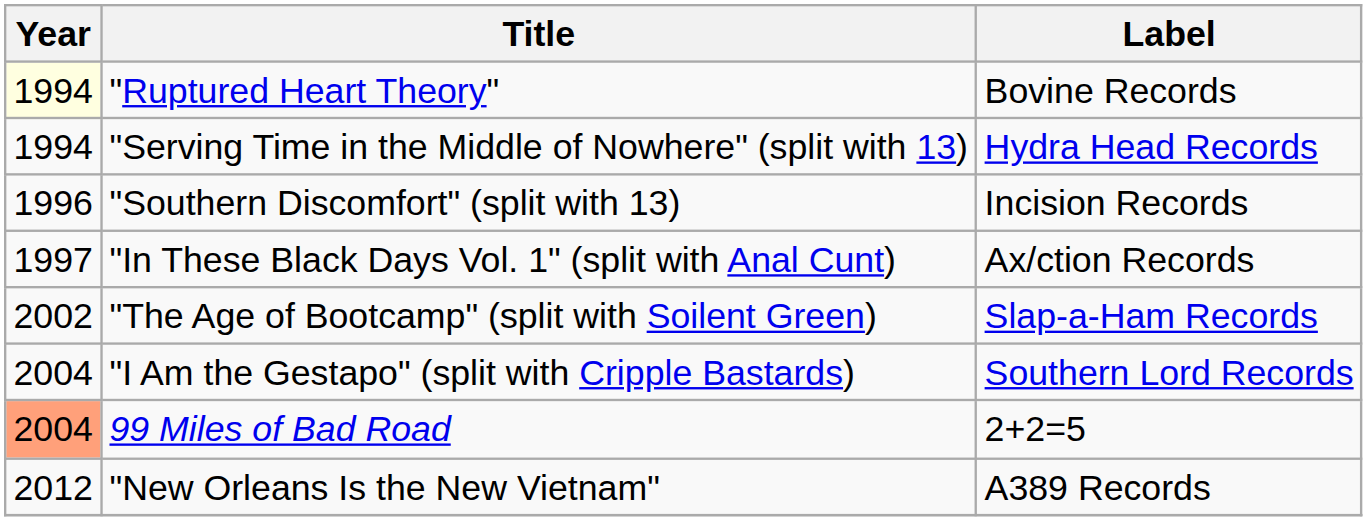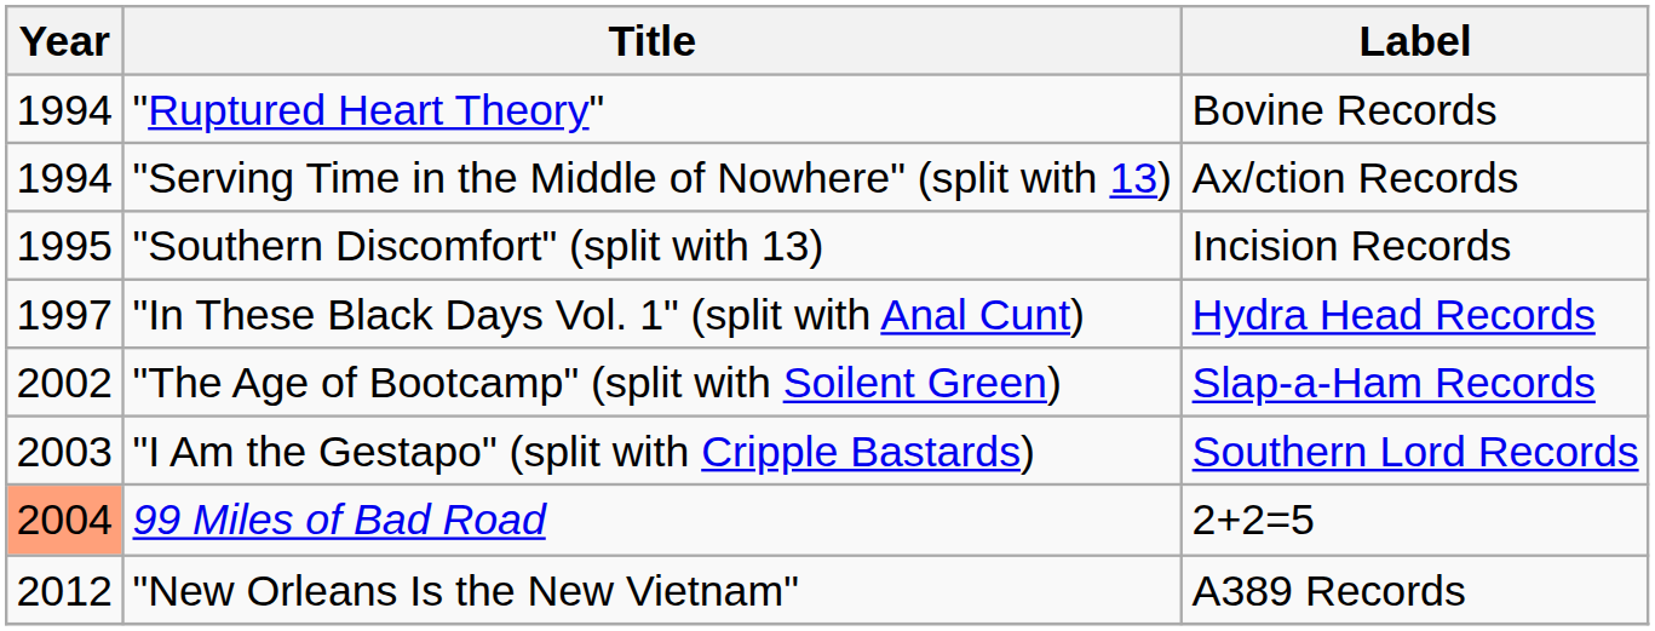 <table class="wikitable" style="font-size: 95%;">
 <tr>
 <th>Year</th>
 <th>Title</th>
 <th>Label</th>
 </tr>
 <tr>
-<td style="background: lightyellow;">1994</td>
+<td>1994</td>
 <td>"<a href='#'>Ruptured Heart Theory</a>"</td>
 <td>Bovine Records</td>
 </tr>
 <tr>
 <td>1994</td>
 <td>"Serving Time in the Middle of Nowhere" (split with <a href='#'>13</a>)</td>
-<td><a href='#'>Hydra Head Records</a></td>
+<td>Ax/ction Records</td>
 </tr>
 <tr>
-<td>1996</td>
+<td>1995</td>
 <td>"Southern Discomfort" (split with 13)</td>
 <td>Incision Records</td>
 </tr>
 <tr>
 <td>1997</td>
 <td>"In These Black Days Vol. 1" (split with <a href='#'>Anal Cunt</a>)</td>
-<td>Ax/ction Records</td>
+<td><a href='#'>Hydra Head Records</a></td>
 </tr>
 <tr>
 <td>2002</td>
 <td>"The Age of Bootcamp" (split with <a href='#'>Soilent Green</a>)</td>
 <td><a href='#'>Slap-a-Ham Records</a></td>
 </tr>
 <tr>
-<td>2004</td>
+<td>2003</td>
 <td>"I Am the Gestapo" (split with <a href='#'>Cripple Bastards</a>)</td>
 <td><a href='#'>Southern Lord Records</a></td>
 </tr>
 <tr>
 <td style="background: lightsalmon;">2004</td>
 <td><em><a href='#'>99 Miles of Bad Road</a></em></td>
 <td>2+2=5</td>
 </tr>
 <tr>
 <td>2012</td>
 <td>"New Orleans Is the New Vietnam"</td>
 <td>A389 Records</td>
 </tr>
 <tr>
 </tr>
 </table>
